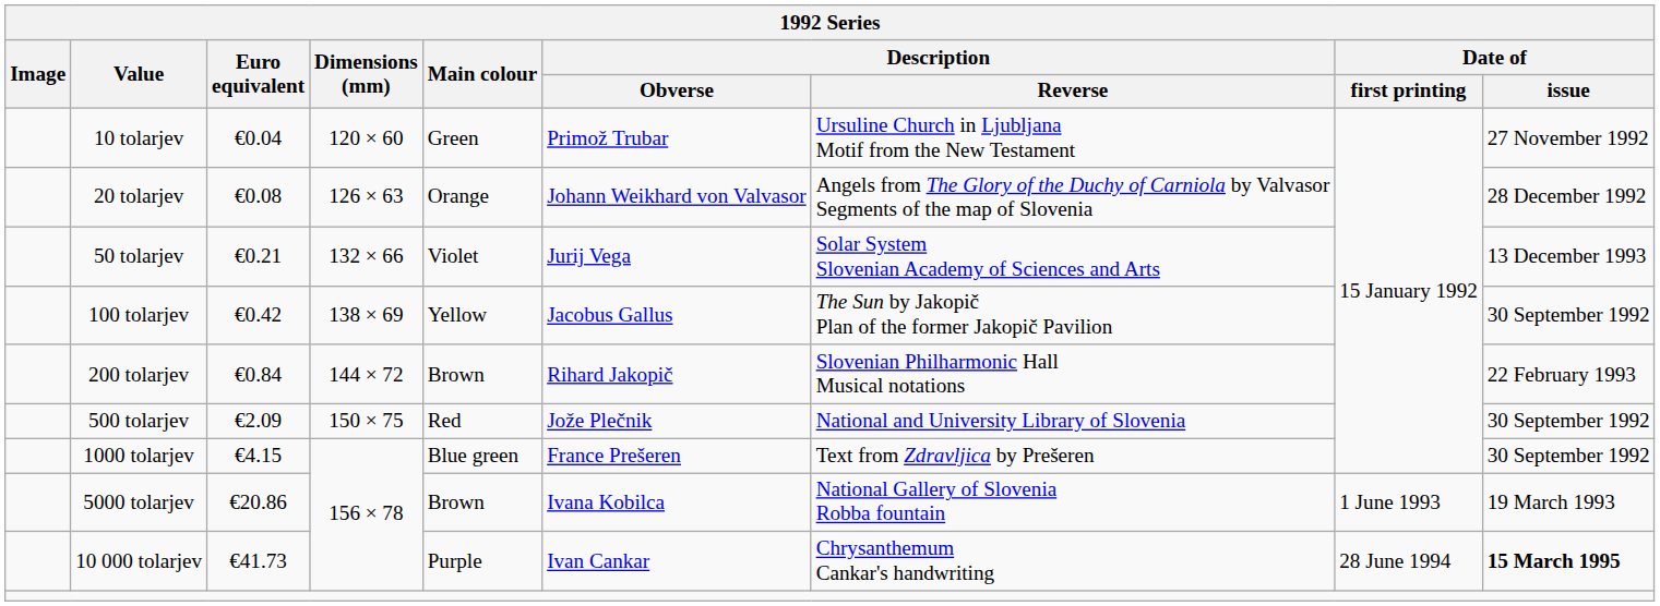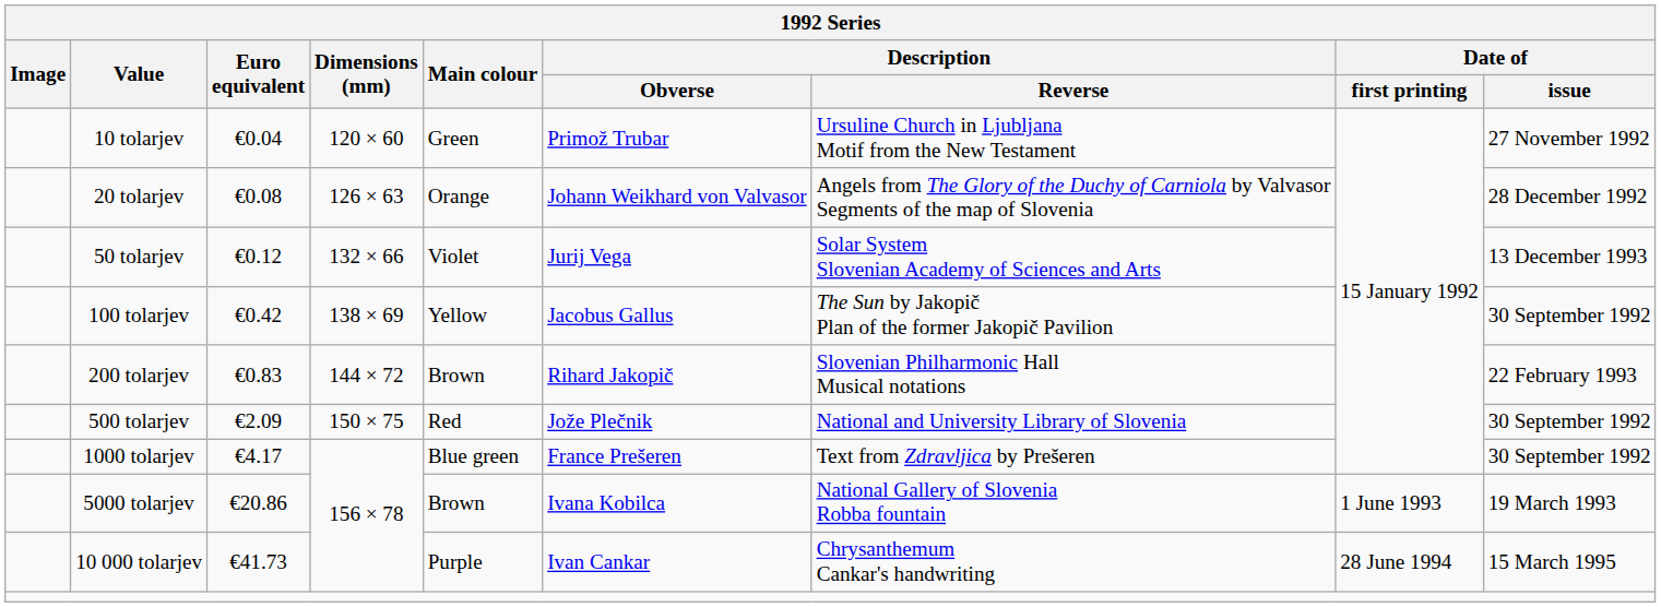 <table class="wikitable" style="font-size:90%; border-width:1px;">
 <tr>
 <th colspan="10">1992 Series </th>
 </tr>
 <tr>
 <th rowspan="2">Image</th>
 <th rowspan="2">Value</th>
 <th rowspan="2">Euro<br>equivalent</th>
 <th rowspan="2">Dimensions<br>(mm)</th>
 <th rowspan="2">Main colour</th>
 <th colspan="2">Description</th>
 <th colspan="2">Date of</th>
 </tr>
 <tr>
 <th>Obverse</th>
 <th>Reverse</th>
 <th>first printing</th>
 <th>issue</th>
 </tr>
 <tr>
 <td align="center"></td>
 <td align="center">10 tolarjev</td>
 <td align="center">€0.04</td>
 <td align="center">120 × 60</td>
 <td>Green</td>
 <td><a href='#'>Primož Trubar</a></td>
 <td><a href='#'>Ursuline Church</a> in <a href='#'>Ljubljana</a><br>Motif from the New Testament</td>
 <td rowspan="7">15 January 1992</td>
 <td>27 November 1992</td>
 </tr>
 <tr>
 <td align="center"></td>
 <td align="center">20 tolarjev</td>
 <td align="center">€0.08</td>
 <td align="center">126 × 63</td>
 <td>Orange</td>
 <td><a href='#'>Johann Weikhard von Valvasor</a></td>
 <td>Angels from <em><a href='#'>The Glory of the Duchy of Carniola</a></em> by Valvasor<br>Segments of the map of Slovenia</td>
 <td>28 December 1992</td>
 </tr>
 <tr>
 <td align="center"></td>
 <td align="center">50 tolarjev</td>
-<td align="center">€0.21</td>
+<td align="center">€0.12</td>
 <td align="center">132 × 66</td>
 <td>Violet</td>
 <td><a href='#'>Jurij Vega</a></td>
 <td><a href='#'>Solar System</a><br><a href='#'>Slovenian Academy of Sciences and Arts</a></td>
 <td>13 December 1993</td>
 </tr>
 <tr>
 <td align="center"></td>
 <td align="center">100 tolarjev</td>
 <td align="center">€0.42</td>
 <td align="center">138 × 69</td>
 <td>Yellow</td>
 <td><a href='#'>Jacobus Gallus</a></td>
 <td><em>The Sun</em> by Jakopič<br>Plan of the former Jakopič Pavilion</td>
 <td>30 September 1992</td>
 </tr>
 <tr>
 <td align="center"></td>
 <td align="center">200 tolarjev</td>
-<td align="center">€0.84</td>
+<td align="center">€0.83</td>
 <td align="center">144 × 72</td>
 <td>Brown</td>
 <td><a href='#'>Rihard Jakopič</a></td>
 <td><a href='#'>Slovenian Philharmonic</a> Hall<br>Musical notations</td>
 <td>22 February 1993</td>
 </tr>
 <tr>
 <td align="center"></td>
 <td align="center">500 tolarjev</td>
 <td align="center">€2.09</td>
 <td align="center">150 × 75</td>
 <td>Red</td>
 <td><a href='#'>Jože Plečnik</a></td>
 <td><a href='#'>National and University Library of Slovenia</a></td>
 <td>30 September 1992</td>
 </tr>
 <tr>
 <td align="center"></td>
 <td align="center">1000 tolarjev</td>
-<td align="center">€4.15</td>
+<td align="center">€4.17</td>
 <td align="center" rowspan="3">156 × 78</td>
 <td>Blue green</td>
 <td><a href='#'>France Prešeren</a></td>
 <td>Text from <em><a href='#'>Zdravljica</a></em> by Prešeren</td>
 <td>30 September 1992</td>
 </tr>
 <tr>
 <td align="center"></td>
 <td align="center">5000 tolarjev</td>
 <td align="center">€20.86</td>
 <td>Brown</td>
 <td><a href='#'>Ivana Kobilca</a></td>
 <td><a href='#'>National Gallery of Slovenia</a><br><a href='#'>Robba fountain</a></td>
 <td>1 June 1993</td>
 <td>19 March 1993</td>
 </tr>
 <tr>
 <td align="center"></td>
 <td align="center">10 000 tolarjev</td>
 <td align="center">€41.73</td>
 <td>Purple</td>
 <td><a href='#'>Ivan Cankar</a></td>
 <td><a href='#'>Chrysanthemum</a><br>Cankar's handwriting</td>
 <td>28 June 1994</td>
-<td><strong>15 March 1995</strong></td>
+<td>15 March 1995</td>
 </tr>
 <tr>
 <td colspan="9"></td>
 </tr>
 </table>
